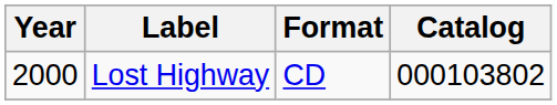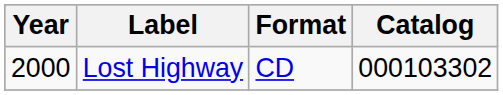 <table class="wikitable">
 <tr>
 <th>Year</th>
 <th>Label</th>
 <th>Format</th>
 <th>Catalog</th>
 </tr>
 <tr>
 <td>2000</td>
 <td><a href='#'>Lost Highway</a></td>
 <td><a href='#'>CD</a></td>
-<td>000103802</td>
+<td>000103302</td>
 </tr>
 </table>
